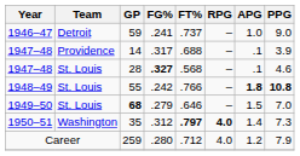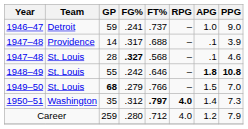 <table class="wikitable sortable" style="font-size:95%; text-align:right;">
 <tr>
 <th>Year</th>
 <th>Team</th>
 <th>GP</th>
 <th>FG%</th>
 <th>FT%</th>
 <th>RPG</th>
 <th>APG</th>
 <th>PPG</th>
 </tr>
 <tr>
 <td style="text-align:left;"><a href='#'>1946–47</a></td>
 <td style="text-align:left;"><a href='#'>Detroit</a></td>
 <td>59</td>
 <td>.241</td>
 <td>.737</td>
 <td>–</td>
 <td>1.0</td>
 <td>9.0</td>
 </tr>
 <tr>
 <td style="text-align:left;"><a href='#'>1947–48</a></td>
 <td style="text-align:left;"><a href='#'>Providence</a></td>
 <td>14</td>
 <td>.317</td>
 <td>.688</td>
 <td>–</td>
 <td>.1</td>
 <td>3.9</td>
 </tr>
 <tr>
 <td style="text-align:left;"><a href='#'>1947–48</a></td>
 <td style="text-align:left;"><a href='#'>St. Louis</a></td>
 <td>28</td>
 <td><strong>.327</strong></td>
 <td>.568</td>
 <td>–</td>
 <td>.1</td>
 <td>4.6</td>
 </tr>
 <tr>
 <td style="text-align:left;"><a href='#'>1948–49</a></td>
 <td style="text-align:left;"><a href='#'>St. Louis</a></td>
 <td>55</td>
 <td>.242</td>
-<td>.766</td>
+<td>.646</td>
 <td>–</td>
 <td><strong>1.8</strong></td>
 <td><strong>10.8</strong></td>
 </tr>
 <tr>
 <td style="text-align:left;"><a href='#'>1949–50</a></td>
 <td style="text-align:left;"><a href='#'>St. Louis</a></td>
 <td><strong>68</strong></td>
 <td>.279</td>
-<td>.646</td>
+<td>.766</td>
 <td>–</td>
 <td>1.5</td>
 <td>7.0</td>
 </tr>
 <tr>
 <td style="text-align:left;"><a href='#'>1950–51</a></td>
 <td style="text-align:left;"><a href='#'>Washington</a></td>
 <td>35</td>
 <td>.312</td>
 <td><strong>.797</strong></td>
 <td><strong>4.0</strong></td>
 <td>1.4</td>
 <td>7.3</td>
 </tr>
 <tr>
 <td style="text-align:center;" colspan="2">Career</td>
 <td>259</td>
 <td>.280</td>
 <td>.712</td>
 <td>4.0</td>
 <td>1.2</td>
 <td>7.9</td>
 </tr>
 <tr>
 </tr>
 </table>
